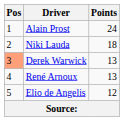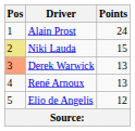 <table class="wikitable" style="font-size: 95%;">
 <tr>
 <th>Pos</th>
 <th>Driver</th>
 <th>Points</th>
 </tr>
 <tr>
 <td>1</td>
 <td> <a href='#'>Alain Prost</a></td>
 <td align="right">24</td>
 </tr>
 <tr>
-<td>2</td>
+<td style="background: khaki;">2</td>
 <td> <a href='#'>Niki Lauda</a></td>
-<td align="right">18</td>
+<td align="right">15</td>
 </tr>
 <tr>
 <td style="background: lightsalmon;">3</td>
 <td> <a href='#'>Derek Warwick</a></td>
 <td align="right">13</td>
 </tr>
 <tr>
 <td>4</td>
 <td> <a href='#'>René Arnoux</a></td>
 <td align="right">13</td>
 </tr>
 <tr>
 <td>5</td>
 <td> <a href='#'>Elio de Angelis</a></td>
 <td align="right">12</td>
 </tr>
 <tr>
 <th colspan=4>Source: </th>
 </tr>
 </table>
